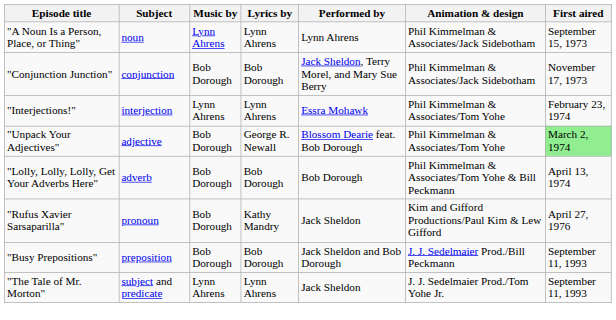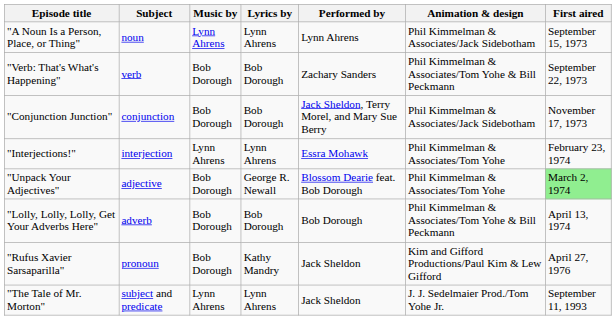 <table class="wikitable">
 <tr>
 <th>Episode title</th>
 <th>Subject</th>
 <th>Music by</th>
 <th>Lyrics by</th>
 <th>Performed by</th>
 <th>Animation & design</th>
 <th>First aired</th>
 </tr>
 <tr>
 <td>"A Noun Is a Person, Place, or Thing"</td>
 <td><a href='#'>noun</a></td>
 <td><a href='#'>Lynn Ahrens</a></td>
 <td>Lynn Ahrens</td>
 <td>Lynn Ahrens</td>
 <td>Phil Kimmelman & Associates/Jack Sidebotham</td>
 <td>September 15, 1973</td>
+</tr>
+<tr>
+<td>"Verb: That's What's Happening"</td>
+<td><a href='#'>verb</a></td>
+<td>Bob Dorough</td>
+<td>Bob Dorough</td>
+<td>Zachary Sanders</td>
+<td>Phil Kimmelman & Associates/Tom Yohe & Bill Peckmann</td>
+<td>September 22, 1973</td>
 </tr>
 <tr>
 <td>"Conjunction Junction"</td>
 <td><a href='#'>conjunction</a></td>
 <td>Bob Dorough</td>
 <td>Bob Dorough</td>
 <td><a href='#'>Jack Sheldon</a>, Terry Morel, and Mary Sue Berry</td>
 <td>Phil Kimmelman & Associates/Jack Sidebotham</td>
 <td>November 17, 1973</td>
 </tr>
 <tr>
 <td>"Interjections!"</td>
 <td><a href='#'>interjection</a></td>
 <td>Lynn Ahrens</td>
 <td>Lynn Ahrens</td>
 <td><a href='#'>Essra Mohawk</a></td>
 <td>Phil Kimmelman & Associates/Tom Yohe</td>
 <td>February 23, 1974</td>
 </tr>
 <tr>
 <td>"Unpack Your Adjectives"</td>
 <td><a href='#'>adjective</a></td>
 <td>Bob Dorough</td>
 <td>George R. Newall</td>
 <td><a href='#'>Blossom Dearie</a> feat. Bob Dorough</td>
 <td>Phil Kimmelman & Associates/Tom Yohe</td>
 <td style="background: lightgreen;">March 2, 1974</td>
 </tr>
 <tr>
 <td>"Lolly, Lolly, Lolly, Get Your Adverbs Here"</td>
 <td><a href='#'>adverb</a></td>
 <td>Bob Dorough</td>
 <td>Bob Dorough</td>
 <td>Bob Dorough</td>
 <td>Phil Kimmelman & Associates/Tom Yohe & Bill Peckmann</td>
 <td>April 13, 1974</td>
 </tr>
 <tr>
 <td>"Rufus Xavier Sarsaparilla"</td>
 <td><a href='#'>pronoun</a></td>
 <td>Bob Dorough</td>
 <td>Kathy Mandry</td>
 <td>Jack Sheldon</td>
 <td>Kim and Gifford Productions/Paul Kim & Lew Gifford</td>
 <td>April 27, 1976</td>
 </tr>
 <tr>
-<td>"Busy Prepositions"</td>
-<td><a href='#'>preposition</a></td>
-<td>Bob Dorough</td>
-<td>Bob Dorough</td>
-<td>Jack Sheldon and Bob Dorough</td>
-<td><a href='#'>J. J. Sedelmaier</a> Prod./Bill Peckmann</td>
-<td>September 11, 1993</td>
-</tr>
-<tr>
 <td>"The Tale of Mr. Morton"</td>
 <td><a href='#'>subject</a> and <a href='#'>predicate</a></td>
 <td>Lynn Ahrens</td>
 <td>Lynn Ahrens</td>
 <td>Jack Sheldon</td>
 <td>J. J. Sedelmaier Prod./Tom Yohe Jr.</td>
 <td>September 11, 1993</td>
 </tr>
 </table>
